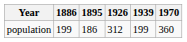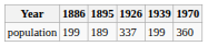 <table class="wikitable">
 <tr>
 <th>Year</th>
 <th>1886</th>
 <th>1895</th>
 <th>1926</th>
 <th>1939</th>
 <th>1970</th>
 </tr>
 <tr>
 <td>population</td>
 <td>199</td>
-<td>186</td>
-<td>312</td>
+<td>189</td>
+<td>337</td>
 <td>199</td>
 <td>360</td>
 </tr>
 </table>
